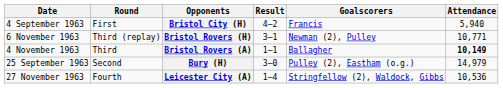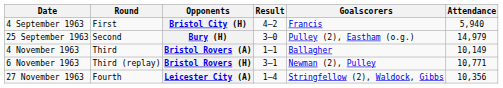 <table class="wikitable plainrowheaders sortable">
 <tr>
 <th scope=col>Date</th>
 <th scope=col>Round</th>
 <th scope=col>Opponents</th>
 <th scope=col>Result</th>
 <th scope=col class=unsortable>Goalscorers</th>
 <th scope=col>Attendance</th>
 </tr>
 <tr>
 <td>4 September 1963</td>
 <td>First</td>
 <th scope=row><a href='#'>Bristol City</a> (H)</th>
 <td align=center>4–2</td>
 <td><a href='#'>Francis</a></td>
 <td align=center>5,940</td>
 </tr>
 <tr>
+<td>25 September 1963</td>
+<td>Second</td>
+<th scope=row><a href='#'>Bury</a> (H)</th>
+<td align=center>3–0</td>
+<td><a href='#'>Pulley</a> (2), <a href='#'>Eastham</a> (o.g.)</td>
+<td align=center>14,979</td>
+</tr>
+<tr>
+<td>4 November 1963</td>
+<td>Third</td>
+<th scope=row><a href='#'>Bristol Rovers</a> (A)</th>
+<td align=center>1–1</td>
+<td><a href='#'>Ballagher</a></td>
+<td align=center>10,149</td>
+</tr>
+<tr>
 <td>6 November 1963</td>
 <td>Third (replay)</td>
 <th scope=row><a href='#'>Bristol Rovers</a> (H)</th>
 <td align=center>3–1</td>
 <td><a href='#'>Newman</a> (2), <a href='#'>Pulley</a></td>
 <td align=center>10,771</td>
 </tr>
 <tr>
-<td>4 November 1963</td>
-<td>Third</td>
-<th scope=row><a href='#'>Bristol Rovers</a> (A)</th>
-<td align=center>1–1</td>
-<td><a href='#'>Ballagher</a></td>
-<td align=center><strong>10,149</strong></td>
-</tr>
-<tr>
-<td>25 September 1963</td>
-<td>Second</td>
-<th scope=row><a href='#'>Bury</a> (H)</th>
-<td align=center>3–0</td>
-<td><a href='#'>Pulley</a> (2), <a href='#'>Eastham</a> (o.g.)</td>
-<td align=center>14,979</td>
-</tr>
-<tr>
 <td>27 November 1963</td>
 <td>Fourth</td>
 <th scope=row><a href='#'>Leicester City</a> (A)</th>
 <td align=center>1–4</td>
 <td><a href='#'>Stringfellow</a> (2), <a href='#'>Waldock</a>, <a href='#'>Gibbs</a></td>
-<td align=center>10,536</td>
+<td align=center>10,356</td>
 </tr>
 </table>
